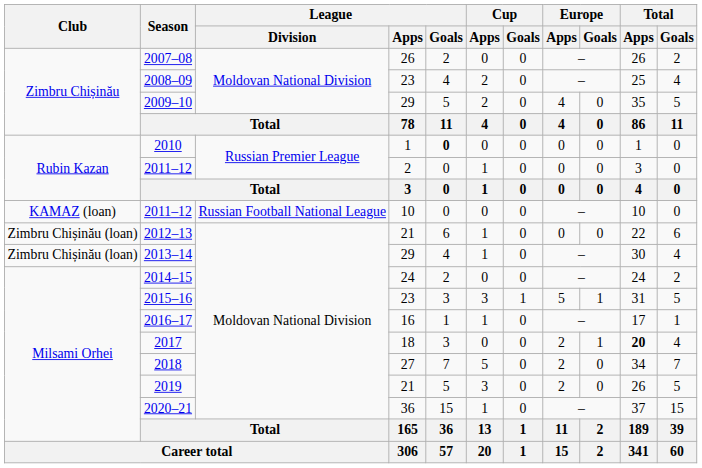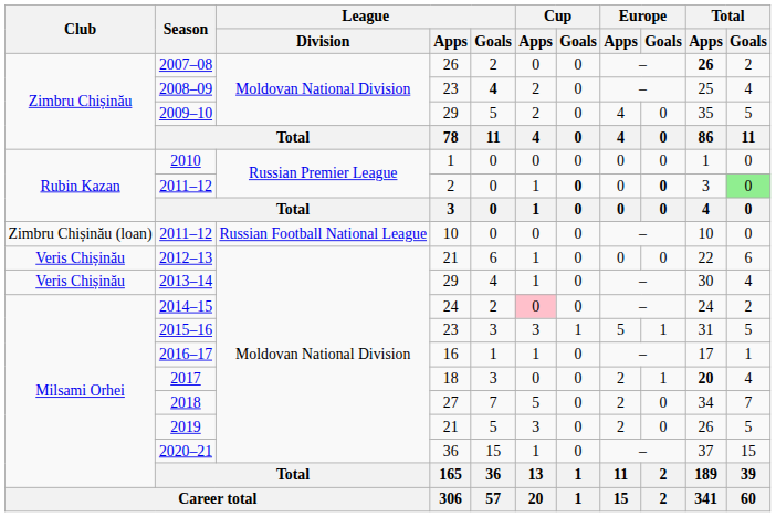 <table class="wikitable" style="text-align: center;">
 <tr>
 <th rowspan="2">Club</th>
 <th rowspan="2">Season</th>
 <th colspan="3">League</th>
 <th colspan="2">Cup</th>
 <th colspan="2">Europe</th>
 <th colspan="2">Total</th>
 </tr>
 <tr>
 <th>Division</th>
 <th>Apps</th>
 <th>Goals</th>
 <th>Apps</th>
 <th>Goals</th>
 <th>Apps</th>
 <th>Goals</th>
 <th>Apps</th>
 <th>Goals</th>
 </tr>
 <tr>
 <td rowspan="4"><a href='#'>Zimbru Chișinău</a></td>
 <td><a href='#'>2007–08</a></td>
 <td rowspan="3"><a href='#'>Moldovan National Division</a></td>
 <td>26</td>
 <td>2</td>
 <td>0</td>
 <td>0</td>
 <td colspan="2">–</td>
-<td>26</td>
+<td><strong>26</strong></td>
 <td>2</td>
 </tr>
 <tr>
 <td><a href='#'>2008–09</a></td>
 <td>23</td>
-<td>4</td>
+<td><strong>4</strong></td>
 <td>2</td>
 <td>0</td>
 <td colspan="2">–</td>
 <td>25</td>
 <td>4</td>
 </tr>
 <tr>
 <td><a href='#'>2009–10</a></td>
 <td>29</td>
 <td>5</td>
 <td>2</td>
 <td>0</td>
 <td>4</td>
 <td>0</td>
 <td>35</td>
 <td>5</td>
 </tr>
 <tr>
 <th colspan="2">Total</th>
 <th>78</th>
 <th>11</th>
 <th>4</th>
 <th>0</th>
 <th>4</th>
 <th>0</th>
 <th>86</th>
 <th>11</th>
 </tr>
 <tr>
 <td rowspan="3"><a href='#'>Rubin Kazan</a></td>
 <td><a href='#'>2010</a></td>
 <td rowspan="2"><a href='#'>Russian Premier League</a></td>
 <td>1</td>
-<td><strong>0</strong></td>
+<td>0</td>
 <td>0</td>
 <td>0</td>
 <td>0</td>
 <td>0</td>
 <td>1</td>
 <td>0</td>
 </tr>
 <tr>
 <td><a href='#'>2011–12</a></td>
 <td>2</td>
 <td>0</td>
 <td>1</td>
+<td><strong>0</strong></td>
 <td>0</td>
-<td>0</td>
-<td>0</td>
+<td><strong>0</strong></td>
 <td>3</td>
-<td>0</td>
+<td style="background: lightgreen;">0</td>
 </tr>
 <tr>
 <th colspan="2">Total</th>
 <th>3</th>
 <th>0</th>
 <th>1</th>
 <th>0</th>
 <th>0</th>
 <th>0</th>
 <th>4</th>
 <th>0</th>
 </tr>
 <tr>
-<td><a href='#'>KAMAZ</a> (loan)</td>
+<td>Zimbru Chișinău (loan)</td>
 <td><a href='#'>2011–12</a></td>
 <td><a href='#'>Russian Football National League</a></td>
 <td>10</td>
 <td>0</td>
 <td>0</td>
 <td>0</td>
 <td colspan="2">–</td>
 <td>10</td>
 <td>0</td>
 </tr>
 <tr>
-<td>Zimbru Chișinău (loan)</td>
+<td><a href='#'>Veris Chișinău</a></td>
 <td><a href='#'>2012–13</a></td>
 <td rowspan="9">Moldovan National Division</td>
 <td>21</td>
 <td>6</td>
 <td>1</td>
 <td>0</td>
 <td>0</td>
 <td>0</td>
 <td>22</td>
 <td>6</td>
 </tr>
 <tr>
-<td>Zimbru Chișinău (loan)</td>
+<td><a href='#'>Veris Chișinău</a></td>
 <td><a href='#'>2013–14</a></td>
 <td>29</td>
 <td>4</td>
 <td>1</td>
 <td>0</td>
 <td colspan="2">–</td>
 <td>30</td>
 <td>4</td>
 </tr>
 <tr>
 <td rowspan="8"><a href='#'>Milsami Orhei</a></td>
 <td><a href='#'>2014–15</a></td>
 <td>24</td>
 <td>2</td>
-<td>0</td>
+<td style="background: pink;">0</td>
 <td>0</td>
 <td colspan="2">–</td>
 <td>24</td>
 <td>2</td>
 </tr>
 <tr>
 <td><a href='#'>2015–16</a></td>
 <td>23</td>
 <td>3</td>
 <td>3</td>
 <td>1</td>
 <td>5</td>
 <td>1</td>
 <td>31</td>
 <td>5</td>
 </tr>
 <tr>
 <td><a href='#'>2016–17</a></td>
 <td>16</td>
 <td>1</td>
 <td>1</td>
 <td>0</td>
 <td colspan="2">–</td>
 <td>17</td>
 <td>1</td>
 </tr>
 <tr>
 <td><a href='#'>2017</a></td>
 <td>18</td>
 <td>3</td>
 <td>0</td>
 <td>0</td>
 <td>2</td>
 <td>1</td>
 <td><strong>20</strong></td>
 <td>4</td>
 </tr>
 <tr>
 <td><a href='#'>2018</a></td>
 <td>27</td>
 <td>7</td>
 <td>5</td>
 <td>0</td>
 <td>2</td>
 <td>0</td>
 <td>34</td>
 <td>7</td>
 </tr>
 <tr>
 <td><a href='#'>2019</a></td>
 <td>21</td>
 <td>5</td>
 <td>3</td>
 <td>0</td>
 <td>2</td>
 <td>0</td>
 <td>26</td>
 <td>5</td>
 </tr>
 <tr>
 <td><a href='#'>2020–21</a></td>
 <td>36</td>
 <td>15</td>
 <td>1</td>
 <td>0</td>
 <td colspan="2">–</td>
 <td>37</td>
 <td>15</td>
 </tr>
 <tr>
 <th colspan="2">Total</th>
 <th>165</th>
 <th>36</th>
 <th>13</th>
 <th>1</th>
 <th>11</th>
 <th>2</th>
 <th>189</th>
 <th>39</th>
 </tr>
 <tr>
 <th colspan="3">Career total</th>
 <th>306</th>
 <th>57</th>
 <th>20</th>
 <th>1</th>
 <th>15</th>
 <th>2</th>
 <th>341</th>
 <th>60</th>
 </tr>
 </table>
